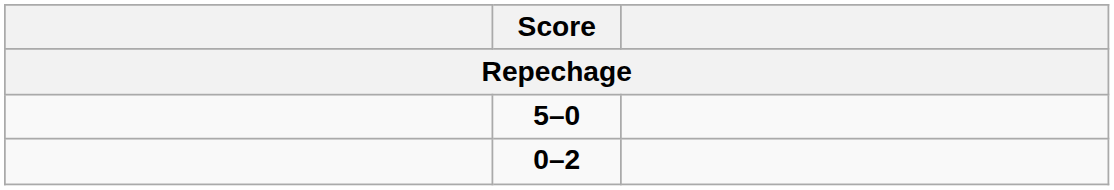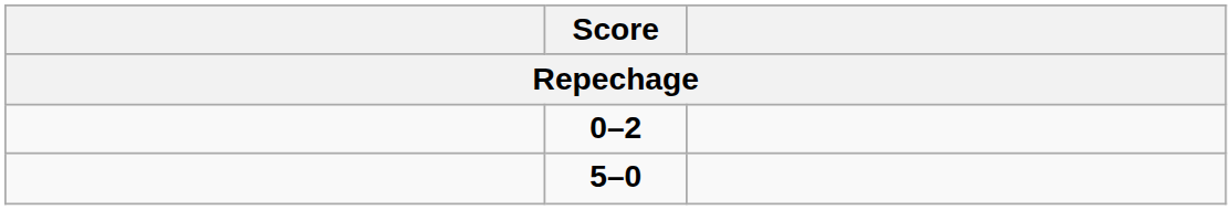 <table class="wikitable" style="text-align: left;">
 <tr>
 <th align="right" width="270"></th>
 <th width="65">Score</th>
 <th align="left" width="270"></th>
 </tr>
 <tr>
 <th colspan="3">Repechage</th>
 </tr>
 <tr>
+<td></td>
+<td align=center><strong>0–2</strong></td>
+<td><strong></strong></td>
+</tr>
+<tr>
 <td><strong></strong></td>
 <td align=center><strong>5–0</strong></td>
 <td></td>
 </tr>
-<tr>
-<td></td>
-<td align=center><strong>0–2</strong></td>
-<td><strong></strong></td>
-</tr>
 </table>
